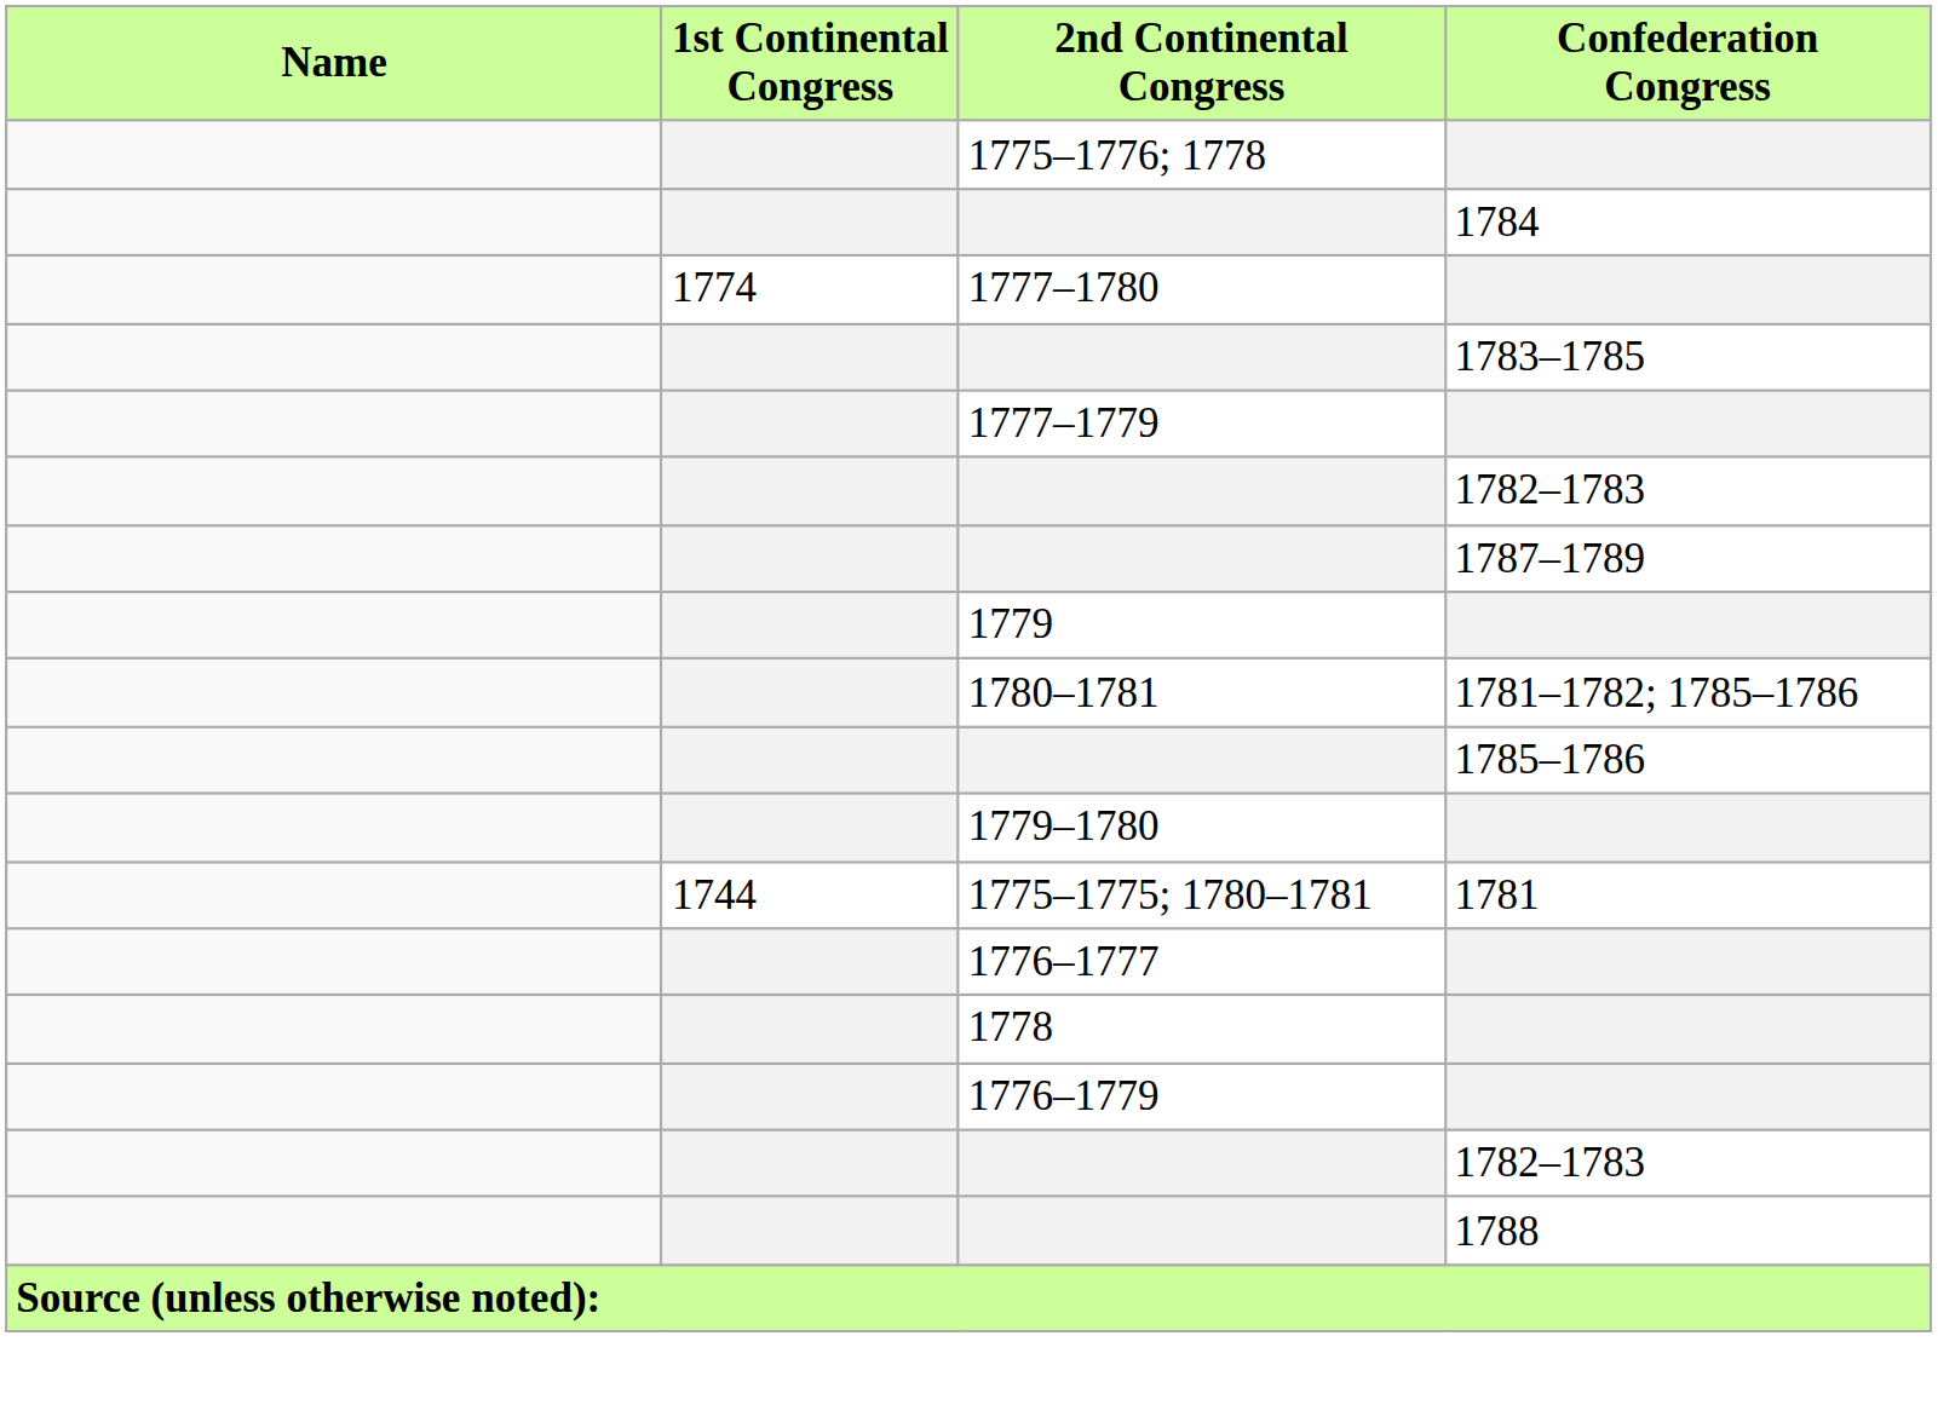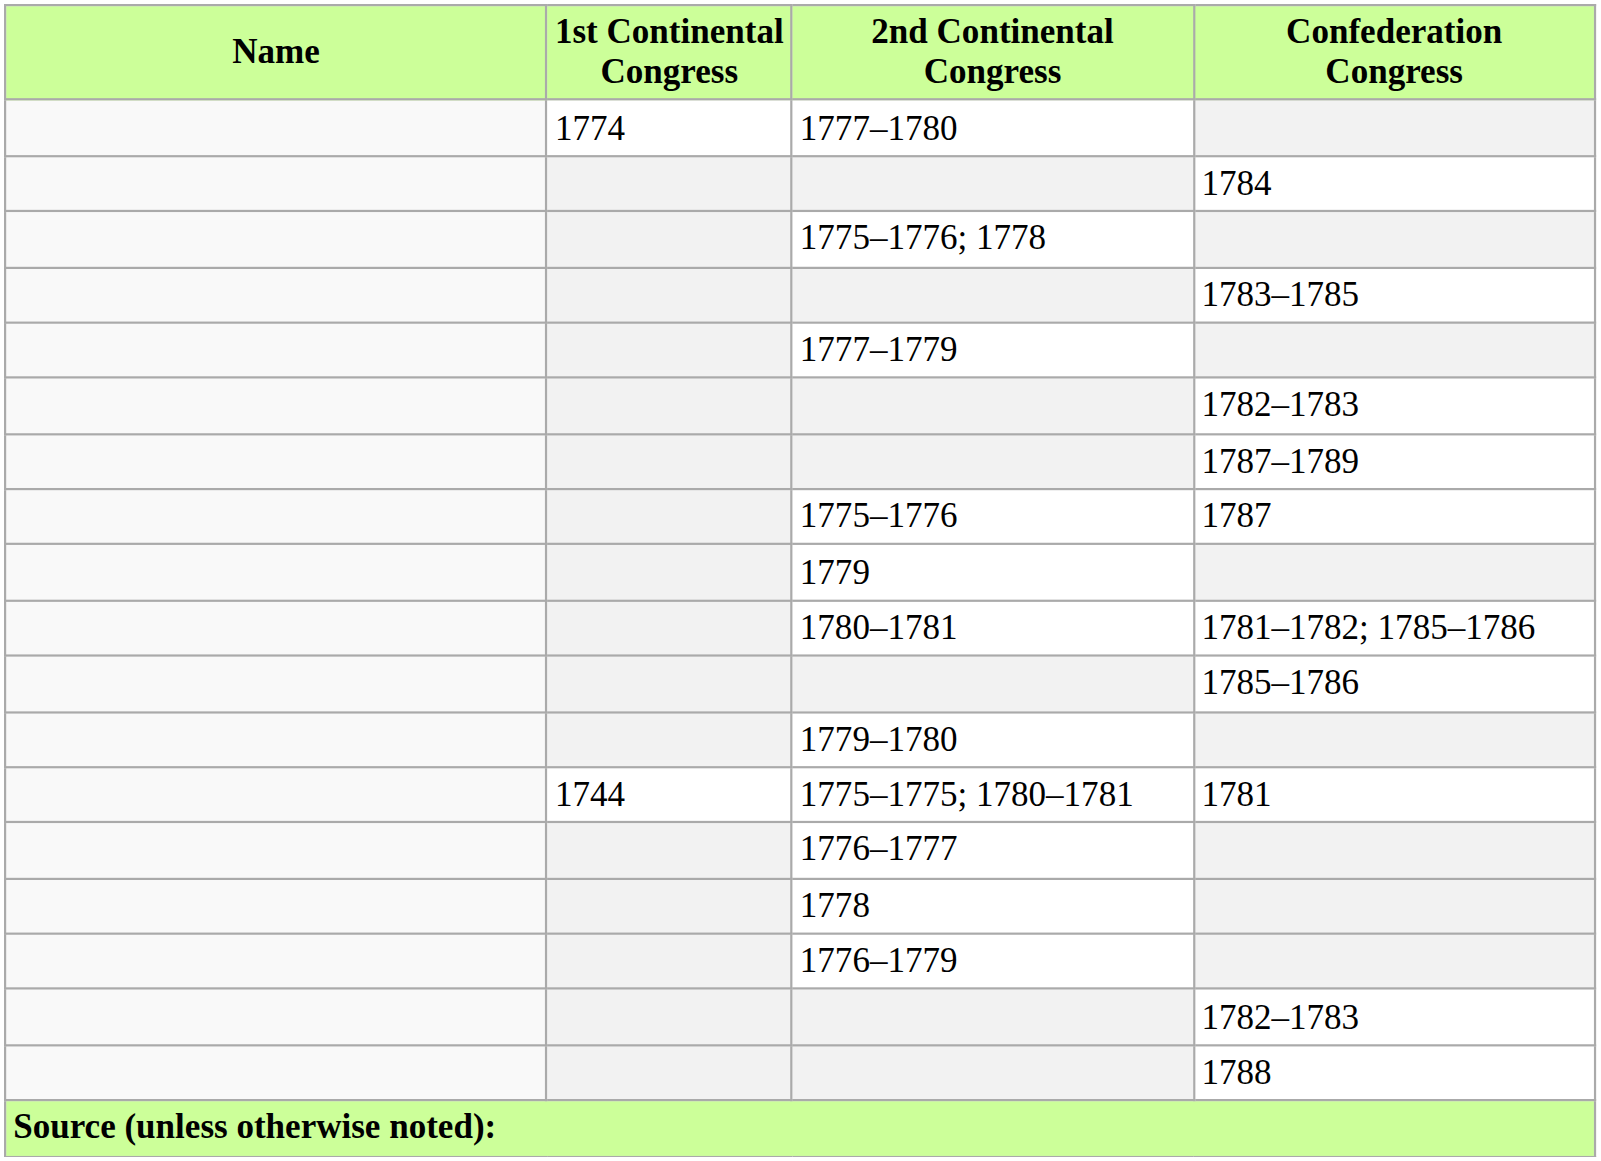 <table class="wikitable sortable">
 <tr>
 <th style="background-color:#ccff99;">Name</th>
 <th style="background-color:#ccff99;">1st Continental<br>Congress</th>
 <th style="background-color:#ccff99;">2nd Continental<br>Congress</th>
 <th style="background-color:#ccff99;">Confederation<br>Congress</th>
 </tr>
 <tr>
-<td style="width:15em;"></td>
+<td></td>
+<td style="background:#ffffff;">1774</td>
+<td style="background:#ffffff;">1777–1780</td>
 <td style="background:#f2f2f2;" data-sort-value="zed"></td>
-<td style="width:11em; background:#ffffff;">1775–1776; 1778</td>
-<td style="width:11em; background:#f2f2f2;" data-sort-value="zed"></td>
 </tr>
 <tr>
 <td></td>
 <td style="background:#f2f2f2;" data-sort-value="zed"></td>
 <td style="background:#f2f2f2;" data-sort-value="zed"></td>
 <td style="background:#ffffff;">1784</td>
 </tr>
 <tr>
-<td></td>
-<td style="background:#ffffff;">1774</td>
-<td style="background:#ffffff;">1777–1780</td>
+<td style="width:15em;"></td>
 <td style="background:#f2f2f2;" data-sort-value="zed"></td>
+<td style="width:11em; background:#ffffff;">1775–1776; 1778</td>
+<td style="width:11em; background:#f2f2f2;" data-sort-value="zed"></td>
 </tr>
 <tr>
 <td></td>
 <td style="background:#f2f2f2;" data-sort-value="zed"></td>
 <td style="background:#f2f2f2;" data-sort-value="zed"></td>
 <td style="background:#ffffff;">1783–1785</td>
 </tr>
 <tr>
 <td></td>
 <td style="background:#f2f2f2;" data-sort-value="zed"></td>
 <td style="background:#ffffff;">1777–1779</td>
 <td style="background:#f2f2f2;" data-sort-value="zed"></td>
 </tr>
 <tr>
 <td></td>
 <td style="background:#f2f2f2;" data-sort-value="zed"></td>
 <td style="background:#f2f2f2;" data-sort-value="zed"></td>
 <td style="background:#ffffff;">1782–1783</td>
 </tr>
 <tr>
 <td></td>
 <td style="background:#f2f2f2;" data-sort-value="zed"></td>
 <td style="background:#f2f2f2;" data-sort-value="zed"></td>
 <td style="background:#ffffff;">1787–1789</td>
+</tr>
+<tr>
+<td></td>
+<td style="background:#f2f2f2;" data-sort-value="zed"></td>
+<td style="background:#ffffff;">1775–1776</td>
+<td style="background:#ffffff;">1787</td>
 </tr>
 <tr>
 <td></td>
 <td style="background:#f2f2f2;" data-sort-value="zed"></td>
 <td style="background:#ffffff;">1779</td>
 <td style="background:#f2f2f2;" data-sort-value="zed"></td>
 </tr>
 <tr>
 <td></td>
 <td style="background:#f2f2f2;" data-sort-value="zed"></td>
 <td style="background:#ffffff;">1780–1781</td>
 <td style="background:#ffffff;">1781–1782; 1785–1786</td>
 </tr>
 <tr>
 <td></td>
 <td style="background:#f2f2f2;" data-sort-value="zed"></td>
 <td style="background:#f2f2f2;" data-sort-value="zed"></td>
 <td style="background:#ffffff;">1785–1786</td>
 </tr>
 <tr>
 <td></td>
 <td style="background:#f2f2f2;" data-sort-value="zed"></td>
 <td style="background:#ffffff;">1779–1780</td>
 <td style="background:#f2f2f2;" data-sort-value="zed"></td>
 </tr>
 <tr>
 <td></td>
 <td style="background:#ffffff;">1744</td>
 <td style="background:#ffffff;">1775–1775; 1780–1781</td>
 <td style="background:#ffffff;">1781</td>
 </tr>
 <tr>
 <td></td>
 <td style="background:#f2f2f2;" data-sort-value="zed"></td>
 <td style="background:#ffffff;">1776–1777</td>
 <td style="background:#f2f2f2;" data-sort-value="zed"></td>
 </tr>
 <tr>
 <td></td>
 <td style="background:#f2f2f2;"data-sort-value="zed"></td>
 <td style="background:#ffffff;">1778</td>
 <td style="background:#f2f2f2;" data-sort-value="zed"></td>
 </tr>
 <tr>
 <td></td>
 <td style="background:#f2f2f2;" data-sort-value="zed"></td>
 <td style="background:#ffffff;">1776–1779</td>
 <td style="background:#f2f2f2;" data-sort-value="zed"></td>
 </tr>
 <tr>
 <td></td>
 <td style="background:#f2f2f2;" data-sort-value="zed"></td>
 <td style="background:#f2f2f2;" data-sort-value="zed"></td>
 <td style="background:#ffffff;">1782–1783</td>
 </tr>
 <tr>
 <td></td>
 <td style="background:#f2f2f2;" data-sort-value="zed"></td>
 <td style="background:#f2f2f2;" data-sort-value="zed"></td>
 <td style="background:#ffffff;">1788</td>
 </tr>
 <tr>
 <th colspan=4 style="background:#ccff99; text-align:left">Source (unless otherwise noted):</th>
 </tr>
 </table>
